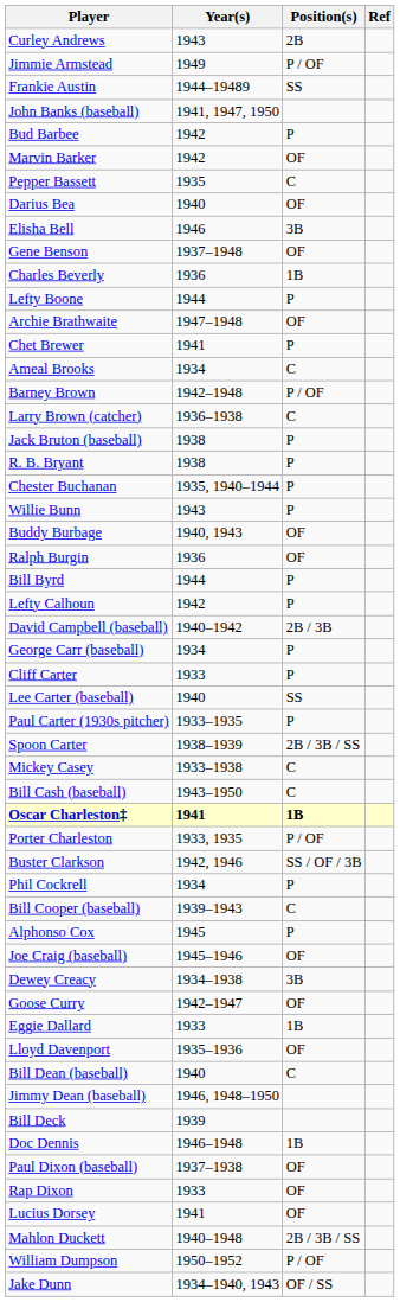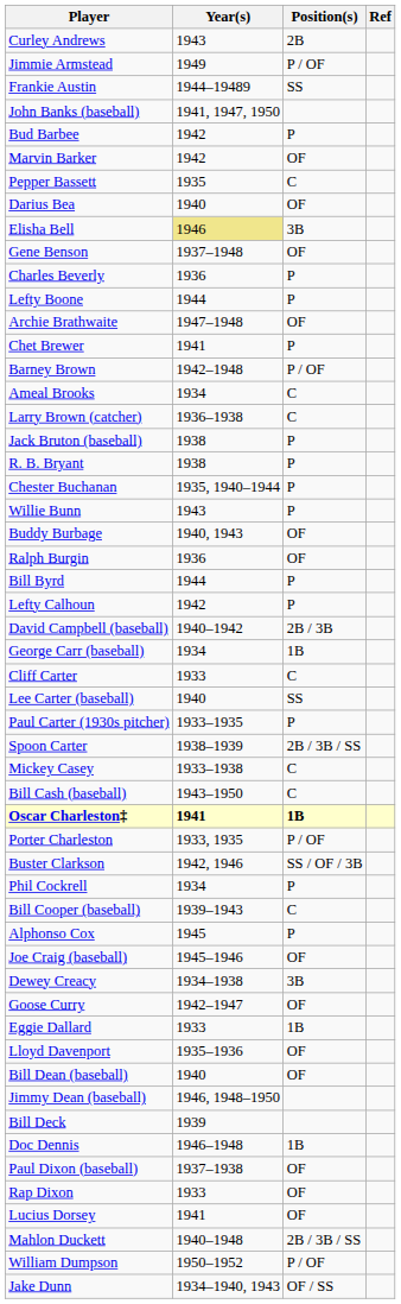 <table class="wikitable">
 <tr>
 <th>Player</th>
 <th>Year(s)</th>
 <th>Position(s)</th>
 <th>Ref</th>
 </tr>
 <tr>
 <td><a href='#'>Curley Andrews</a></td>
 <td>1943</td>
 <td>2B</td>
 <td></td>
 </tr>
 <tr>
 <td><a href='#'>Jimmie Armstead</a></td>
 <td>1949</td>
 <td>P / OF</td>
 <td></td>
 </tr>
 <tr>
 <td><a href='#'>Frankie Austin</a></td>
 <td>1944–19489</td>
 <td>SS</td>
 <td></td>
 </tr>
 <tr>
 <td><a href='#'>John Banks (baseball)</a></td>
 <td>1941, 1947, 1950</td>
 <td></td>
 <td></td>
 </tr>
 <tr>
 <td><a href='#'>Bud Barbee</a></td>
 <td>1942</td>
 <td>P</td>
 <td></td>
 </tr>
 <tr>
 <td><a href='#'>Marvin Barker</a></td>
 <td>1942</td>
 <td>OF</td>
 <td></td>
 </tr>
 <tr>
 <td><a href='#'>Pepper Bassett</a></td>
 <td>1935</td>
 <td>C</td>
 <td></td>
 </tr>
 <tr>
 <td><a href='#'>Darius Bea</a></td>
 <td>1940</td>
 <td>OF</td>
 <td></td>
 </tr>
 <tr>
 <td><a href='#'>Elisha Bell</a></td>
-<td>1946</td>
+<td style="background: khaki;">1946</td>
 <td>3B</td>
 <td></td>
 </tr>
 <tr>
 <td><a href='#'>Gene Benson</a></td>
 <td>1937–1948</td>
 <td>OF</td>
 <td></td>
 </tr>
 <tr>
 <td><a href='#'>Charles Beverly</a></td>
 <td>1936</td>
-<td>1B</td>
+<td>P</td>
 <td></td>
 </tr>
 <tr>
 <td><a href='#'>Lefty Boone</a></td>
 <td>1944</td>
 <td>P</td>
 <td></td>
 </tr>
 <tr>
 <td><a href='#'>Archie Brathwaite</a></td>
 <td>1947–1948</td>
 <td>OF</td>
 <td></td>
 </tr>
 <tr>
 <td><a href='#'>Chet Brewer</a></td>
 <td>1941</td>
 <td>P</td>
 <td></td>
 </tr>
 <tr>
+<td><a href='#'>Barney Brown</a></td>
+<td>1942–1948</td>
+<td>P / OF</td>
+<td></td>
+</tr>
+<tr>
 <td><a href='#'>Ameal Brooks</a></td>
 <td>1934</td>
 <td>C</td>
-<td></td>
-</tr>
-<tr>
-<td><a href='#'>Barney Brown</a></td>
-<td>1942–1948</td>
-<td>P / OF</td>
 <td></td>
 </tr>
 <tr>
 <td><a href='#'>Larry Brown (catcher)</a></td>
 <td>1936–1938</td>
 <td>C</td>
 <td></td>
 </tr>
 <tr>
 <td><a href='#'>Jack Bruton (baseball)</a></td>
 <td>1938</td>
 <td>P</td>
 <td></td>
 </tr>
 <tr>
 <td><a href='#'>R. B. Bryant</a></td>
 <td>1938</td>
 <td>P</td>
 <td></td>
 </tr>
 <tr>
 <td><a href='#'>Chester Buchanan</a></td>
 <td>1935, 1940–1944</td>
 <td>P</td>
 <td></td>
 </tr>
 <tr>
 <td><a href='#'>Willie Bunn</a></td>
 <td>1943</td>
 <td>P</td>
 <td></td>
 </tr>
 <tr>
 <td><a href='#'>Buddy Burbage</a></td>
 <td>1940, 1943</td>
 <td>OF</td>
 <td></td>
 </tr>
 <tr>
 <td><a href='#'>Ralph Burgin</a></td>
 <td>1936</td>
 <td>OF</td>
 <td></td>
 </tr>
 <tr>
 <td><a href='#'>Bill Byrd</a></td>
 <td>1944</td>
 <td>P</td>
 <td></td>
 </tr>
 <tr>
 <td><a href='#'>Lefty Calhoun</a></td>
 <td>1942</td>
 <td>P</td>
 <td></td>
 </tr>
 <tr>
 <td><a href='#'>David Campbell (baseball)</a></td>
 <td>1940–1942</td>
 <td>2B / 3B</td>
 <td></td>
 </tr>
 <tr>
 <td><a href='#'>George Carr (baseball)</a></td>
 <td>1934</td>
-<td>P</td>
+<td>1B</td>
 <td></td>
 </tr>
 <tr>
 <td><a href='#'>Cliff Carter</a></td>
 <td>1933</td>
-<td>P</td>
+<td>C</td>
 <td></td>
 </tr>
 <tr>
 <td><a href='#'>Lee Carter (baseball)</a></td>
 <td>1940</td>
 <td>SS</td>
 <td></td>
 </tr>
 <tr>
 <td><a href='#'>Paul Carter (1930s pitcher)</a></td>
 <td>1933–1935</td>
 <td>P</td>
 <td></td>
 </tr>
 <tr>
 <td><a href='#'>Spoon Carter</a></td>
 <td>1938–1939</td>
 <td>2B / 3B / SS</td>
 <td></td>
 </tr>
 <tr>
 <td><a href='#'>Mickey Casey</a></td>
 <td>1933–1938</td>
 <td>C</td>
 <td></td>
 </tr>
 <tr>
 <td><a href='#'>Bill Cash (baseball)</a></td>
 <td>1943–1950</td>
 <td>C</td>
 <td></td>
 </tr>
 <tr style="background:#FFFFCC;">
 <td><strong><a href='#'>Oscar Charleston</a>‡</strong></td>
 <td><strong>1941</strong></td>
 <td><strong>1B</strong></td>
 <td><strong></strong></td>
 </tr>
 <tr>
 <td><a href='#'>Porter Charleston</a></td>
 <td>1933, 1935</td>
 <td>P / OF</td>
 <td></td>
 </tr>
 <tr>
 <td><a href='#'>Buster Clarkson</a></td>
 <td>1942, 1946</td>
 <td>SS / OF / 3B</td>
 <td></td>
 </tr>
 <tr>
 <td><a href='#'>Phil Cockrell</a></td>
 <td>1934</td>
 <td>P</td>
 <td></td>
 </tr>
 <tr>
 <td><a href='#'>Bill Cooper (baseball)</a></td>
 <td>1939–1943</td>
 <td>C</td>
 <td></td>
 </tr>
 <tr>
 <td><a href='#'>Alphonso Cox</a></td>
 <td>1945</td>
 <td>P</td>
 <td></td>
 </tr>
 <tr>
 <td><a href='#'>Joe Craig (baseball)</a></td>
 <td>1945–1946</td>
 <td>OF</td>
 <td></td>
 </tr>
 <tr>
 <td><a href='#'>Dewey Creacy</a></td>
 <td>1934–1938</td>
 <td>3B</td>
 <td></td>
 </tr>
 <tr>
 <td><a href='#'>Goose Curry</a></td>
 <td>1942–1947</td>
 <td>OF</td>
 <td></td>
 </tr>
 <tr>
 <td><a href='#'>Eggie Dallard</a></td>
 <td>1933</td>
 <td>1B</td>
 <td></td>
 </tr>
 <tr>
 <td><a href='#'>Lloyd Davenport</a></td>
 <td>1935–1936</td>
 <td>OF</td>
 <td></td>
 </tr>
 <tr>
 <td><a href='#'>Bill Dean (baseball)</a></td>
 <td>1940</td>
-<td>C</td>
+<td>OF</td>
 <td></td>
 </tr>
 <tr>
 <td><a href='#'>Jimmy Dean (baseball)</a></td>
 <td>1946, 1948–1950</td>
 <td></td>
 <td></td>
 </tr>
 <tr>
 <td><a href='#'>Bill Deck</a></td>
 <td>1939</td>
 <td></td>
 <td></td>
 </tr>
 <tr>
 <td><a href='#'>Doc Dennis</a></td>
 <td>1946–1948</td>
 <td>1B</td>
 <td></td>
 </tr>
 <tr>
 <td><a href='#'>Paul Dixon (baseball)</a></td>
 <td>1937–1938</td>
 <td>OF</td>
 <td></td>
 </tr>
 <tr>
 <td><a href='#'>Rap Dixon</a></td>
 <td>1933</td>
 <td>OF</td>
 <td></td>
 </tr>
 <tr>
 <td><a href='#'>Lucius Dorsey</a></td>
 <td>1941</td>
 <td>OF</td>
 <td></td>
 </tr>
 <tr>
 <td><a href='#'>Mahlon Duckett</a></td>
 <td>1940–1948</td>
 <td>2B / 3B / SS</td>
 <td></td>
 </tr>
 <tr>
 <td><a href='#'>William Dumpson</a></td>
 <td>1950–1952</td>
 <td>P / OF</td>
 <td></td>
 </tr>
 <tr>
 <td><a href='#'>Jake Dunn</a></td>
 <td>1934–1940, 1943</td>
 <td>OF / SS</td>
 <td></td>
 </tr>
 </table>
